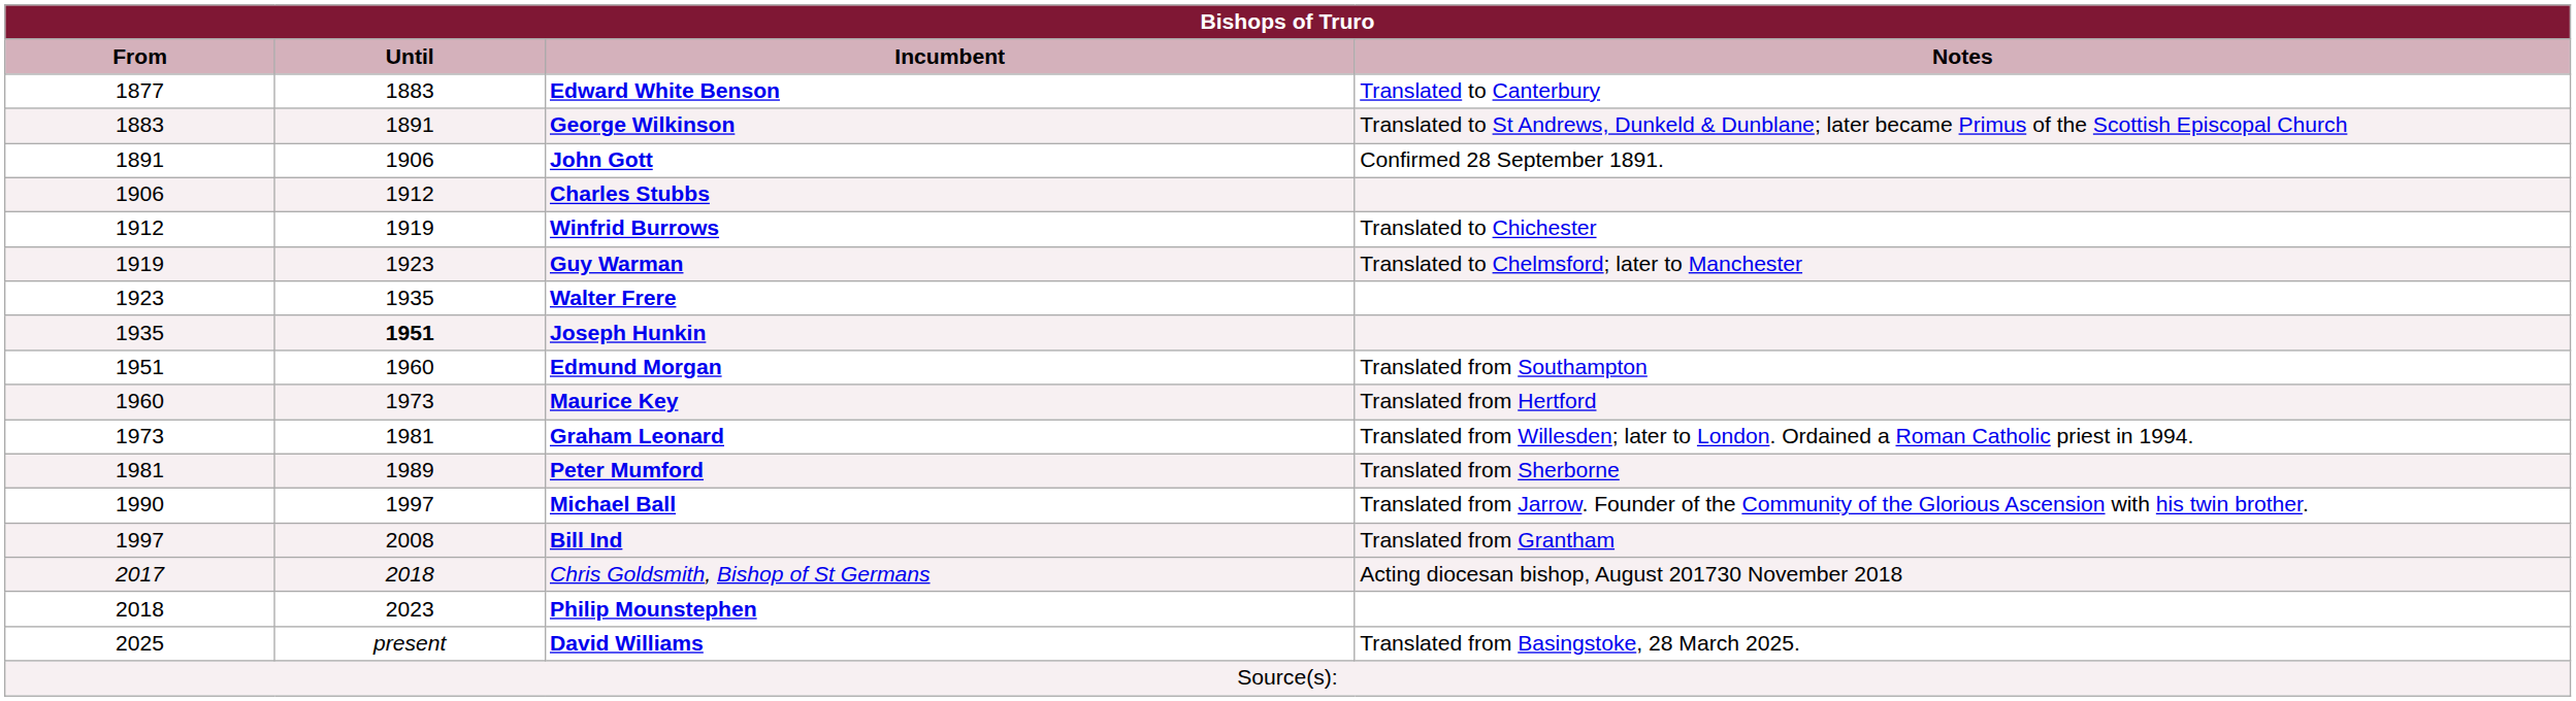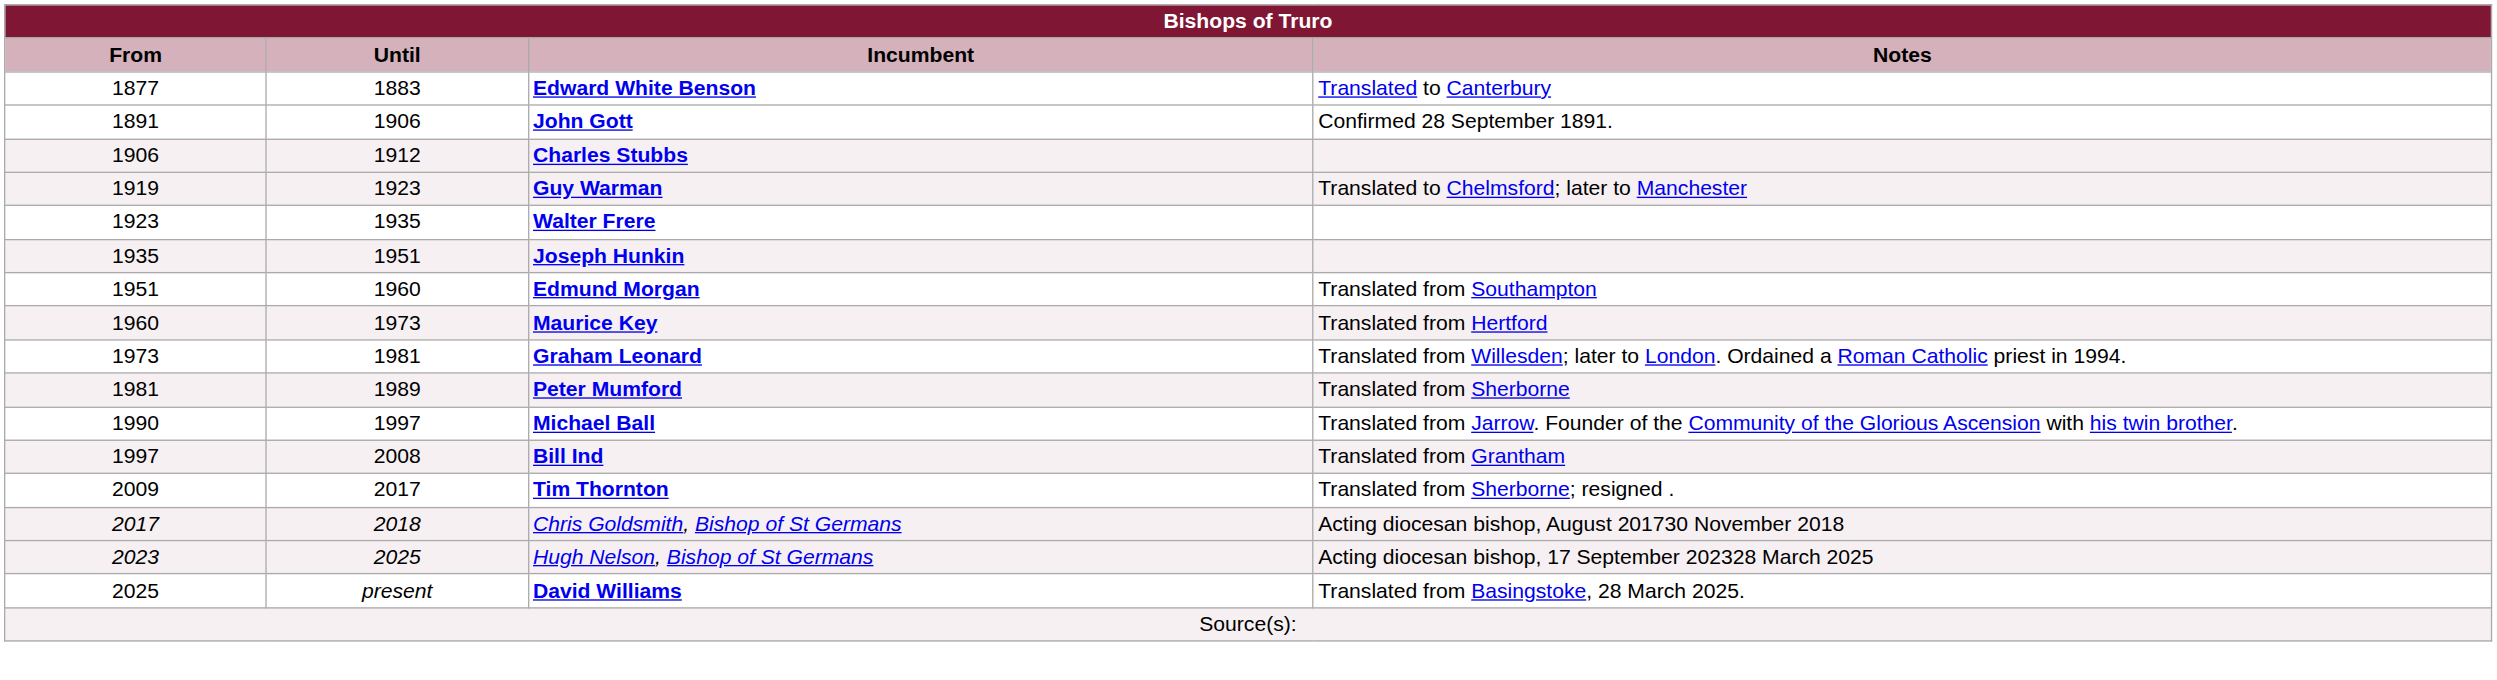 <table class="wikitable" style="width:95%;" border="1" cellpadding="2">
 <tr>
 <th colspan="4" style="background-color: #7F1734; color: white;">Bishops of Truro</th>
 </tr>
 <tr valign=center>
 <th style="background-color:#D4B1BB" width="10%">From</th>
 <th style="background-color:#D4B1BB" width="10%">Until</th>
 <th style="background-color:#D4B1BB" width="30%">Incumbent</th>
 <th style="background-color:#D4B1BB" width="45%">Notes</th>
 </tr>
 <tr valign=center bgcolor="white">
 <td align=center>1877</td>
 <td align=center>1883</td>
 <td> <strong><a href='#'>Edward White Benson</a></strong></td>
 <td><a href='#'>Translated</a> to <a href='#'>Canterbury</a></td>
 </tr>
-<tr valign=center bgcolor="#F7F0F2">
-<td align=center>1883</td>
-<td align=center>1891</td>
-<td> <strong><a href='#'>George Wilkinson</a></strong></td>
-<td>Translated to <a href='#'>St Andrews, Dunkeld & Dunblane</a>; later became <a href='#'>Primus</a> of the <a href='#'>Scottish Episcopal Church</a></td>
-</tr>
 <tr valign=center bgcolor="white">
 <td align=center>1891</td>
 <td align=center>1906</td>
 <td> <strong><a href='#'>John Gott</a></strong></td>
 <td>Confirmed 28 September 1891.</td>
 </tr>
 <tr valign=center bgcolor="#F7F0F2">
 <td align=center>1906</td>
 <td align=center>1912</td>
 <td> <strong><a href='#'>Charles Stubbs</a></strong></td>
 <td></td>
-</tr>
-<tr valign=center bgcolor="white">
-<td align=center>1912</td>
-<td align=center>1919</td>
-<td> <strong><a href='#'>Winfrid Burrows</a></strong></td>
-<td>Translated to <a href='#'>Chichester</a></td>
 </tr>
 <tr valign=center bgcolor="#F7F0F2">
 <td align=center>1919</td>
 <td align=center>1923</td>
 <td> <strong><a href='#'>Guy Warman</a></strong></td>
 <td>Translated to <a href='#'>Chelmsford</a>; later to <a href='#'>Manchester</a></td>
 </tr>
 <tr valign=center bgcolor="white">
 <td align=center>1923</td>
 <td align=center>1935</td>
 <td> <strong><a href='#'>Walter Frere</a></strong> </td>
 <td></td>
 </tr>
 <tr valign=center bgcolor="#F7F0F2">
 <td align=center>1935</td>
-<td align=center><strong>1951</strong></td>
+<td align=center>1951</td>
 <td> <strong><a href='#'>Joseph Hunkin</a></strong></td>
 <td></td>
 </tr>
 <tr valign=center bgcolor="white">
 <td align=center>1951</td>
 <td align=center>1960</td>
 <td> <strong><a href='#'>Edmund Morgan</a></strong></td>
 <td>Translated from <a href='#'>Southampton</a></td>
 </tr>
 <tr valign=center bgcolor="#F7F0F2">
 <td align=center>1960</td>
 <td align=center>1973</td>
 <td> <strong><a href='#'>Maurice Key</a></strong></td>
 <td>Translated from <a href='#'>Hertford</a></td>
 </tr>
 <tr valign=center bgcolor="white">
 <td align=center>1973</td>
 <td align=center>1981</td>
 <td> <strong><a href='#'>Graham Leonard</a></strong></td>
 <td>Translated from <a href='#'>Willesden</a>; later to <a href='#'>London</a>. Ordained a <a href='#'>Roman Catholic</a> priest in 1994.</td>
 </tr>
 <tr valign=center bgcolor="#F7F0F2">
 <td align=center>1981</td>
 <td align=center>1989</td>
 <td> <strong><a href='#'>Peter Mumford</a></strong></td>
 <td>Translated from <a href='#'>Sherborne</a></td>
 </tr>
 <tr valign=center bgcolor="white">
 <td align=center>1990</td>
 <td align=center>1997</td>
 <td> <strong><a href='#'>Michael Ball</a></strong> </td>
 <td>Translated from <a href='#'>Jarrow</a>. Founder of the <a href='#'>Community of the Glorious Ascension</a> with <a href='#'>his twin brother</a>.</td>
 </tr>
 <tr valign=center bgcolor="#F7F0F2">
 <td align=center>1997</td>
 <td align=center>2008</td>
 <td> <strong><a href='#'>Bill Ind</a></strong></td>
 <td>Translated from <a href='#'>Grantham</a></td>
 </tr>
+<tr valign=center bgcolor="white">
+<td align=center>2009</td>
+<td align=center>2017</td>
+<td> <strong><a href='#'>Tim Thornton</a></strong></td>
+<td>Translated from <a href='#'>Sherborne</a>; resigned .</td>
+</tr>
 <tr valign=center bgcolor="#F7F0F2">
 <td align=center><em>2017</em></td>
 <td align=center><em>2018</em></td>
 <td> <em><a href='#'>Chris Goldsmith</a>, <a href='#'>Bishop of St Germans</a></em></td>
 <td>Acting diocesan bishop, August 201730 November 2018</td>
 </tr>
-<tr valign=center bgcolor="white">
-<td align=center>2018</td>
-<td align=center>2023</td>
-<td> <strong><a href='#'>Philip Mounstephen</a></strong></td>
-<td></td>
+<tr valign=center bgcolor="#F7F0F2">
+<td align=center><em>2023</em></td>
+<td align=center><em>2025</em></td>
+<td> <em><a href='#'>Hugh Nelson</a>, <a href='#'>Bishop of St Germans</a></em></td>
+<td>Acting diocesan bishop, 17 September 202328 March 2025</td>
 </tr>
 <tr valign=center bgcolor="white">
 <td align=center>2025</td>
 <td align=center><em>present</em></td>
 <td> <strong><a href='#'>David Williams</a></strong></td>
 <td>Translated from <a href='#'>Basingstoke</a>, 28 March 2025.</td>
 </tr>
 <tr valign=center bgcolor="#F7F0F2">
 <td align=center colspan="4">Source(s):</td>
 </tr>
 </table>
